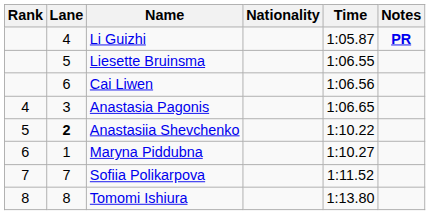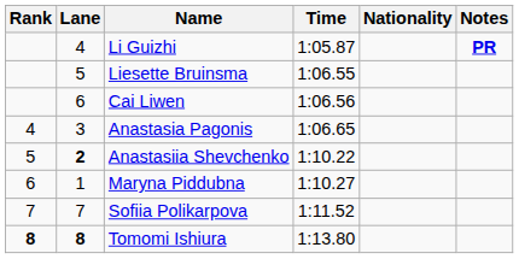 <table class="wikitable sortable" style="text-align:center">
 <tr>
 <th>Rank</th>
 <th>Lane</th>
 <th>Name</th>
+<th>Time</th>
 <th>Nationality</th>
-<th>Time</th>
 <th>Notes</th>
 </tr>
 <tr>
 <td></td>
 <td>4</td>
 <td align=left><a href='#'>Li Guizhi</a></td>
+<td>1:05.87</td>
 <td align=left></td>
-<td>1:05.87</td>
 <td><strong><a href='#'>PR</a></strong></td>
 </tr>
 <tr>
 <td></td>
 <td>5</td>
 <td align=left><a href='#'>Liesette Bruinsma</a></td>
+<td>1:06.55</td>
 <td align=left></td>
-<td>1:06.55</td>
 <td></td>
 </tr>
 <tr>
 <td></td>
 <td>6</td>
 <td align=left><a href='#'>Cai Liwen</a></td>
+<td>1:06.56</td>
 <td align=left></td>
-<td>1:06.56</td>
 <td></td>
 </tr>
 <tr>
 <td>4</td>
 <td>3</td>
 <td align=left><a href='#'>Anastasia Pagonis</a></td>
+<td>1:06.65</td>
 <td align=left></td>
-<td>1:06.65</td>
 <td></td>
 </tr>
 <tr>
 <td>5</td>
 <td><strong>2</strong></td>
 <td align=left><a href='#'>Anastasiia Shevchenko</a></td>
+<td>1:10.22</td>
 <td align=left></td>
-<td>1:10.22</td>
 <td></td>
 </tr>
 <tr>
 <td>6</td>
 <td>1</td>
 <td align=left><a href='#'>Maryna Piddubna</a></td>
+<td>1:10.27</td>
 <td align=left></td>
-<td>1:10.27</td>
 <td></td>
 </tr>
 <tr>
 <td>7</td>
 <td>7</td>
 <td align=left><a href='#'>Sofiia Polikarpova</a></td>
+<td>1:11.52</td>
 <td align=left></td>
-<td>1:11.52</td>
 <td></td>
 </tr>
 <tr>
-<td>8</td>
-<td>8</td>
+<td><strong>8</strong></td>
+<td><strong>8</strong></td>
 <td align=left><a href='#'>Tomomi Ishiura</a></td>
+<td>1:13.80</td>
 <td align=left></td>
-<td>1:13.80</td>
 <td></td>
 </tr>
 </table>
